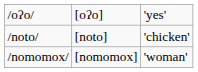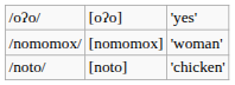 <table class="wikitable">
 <tr>
 <td>/oʔo/</td>
 <td>[oʔo]</td>
 <td>'yes'</td>
 </tr>
 <tr>
+<td>/nomomox/</td>
+<td>[nomomox]</td>
+<td>'woman'</td>
+</tr>
+<tr>
 <td>/noto/</td>
 <td>[noto]</td>
 <td>'chicken'</td>
 </tr>
-<tr>
-<td>/nomomox/</td>
-<td>[nomomox]</td>
-<td>'woman'</td>
-</tr>
 </table>
